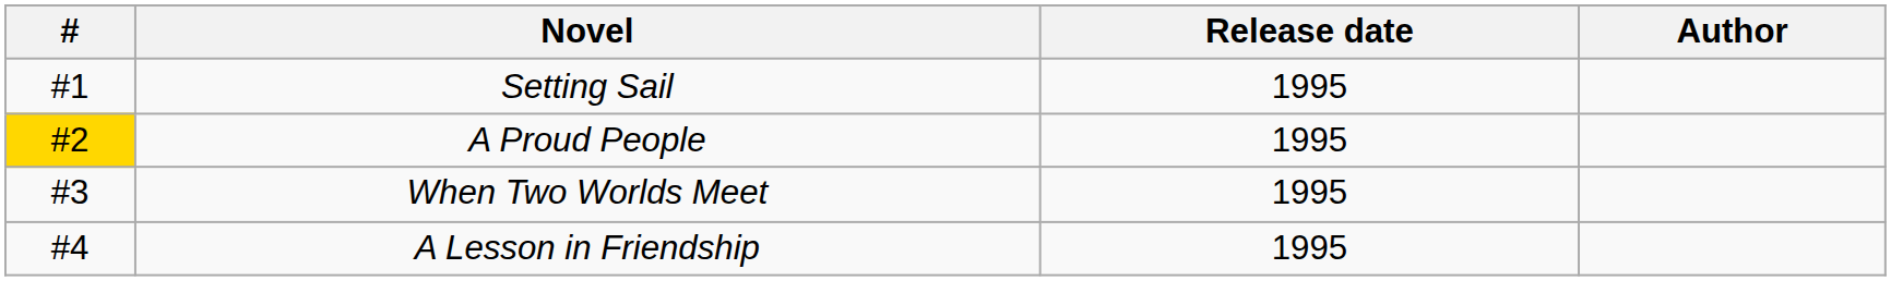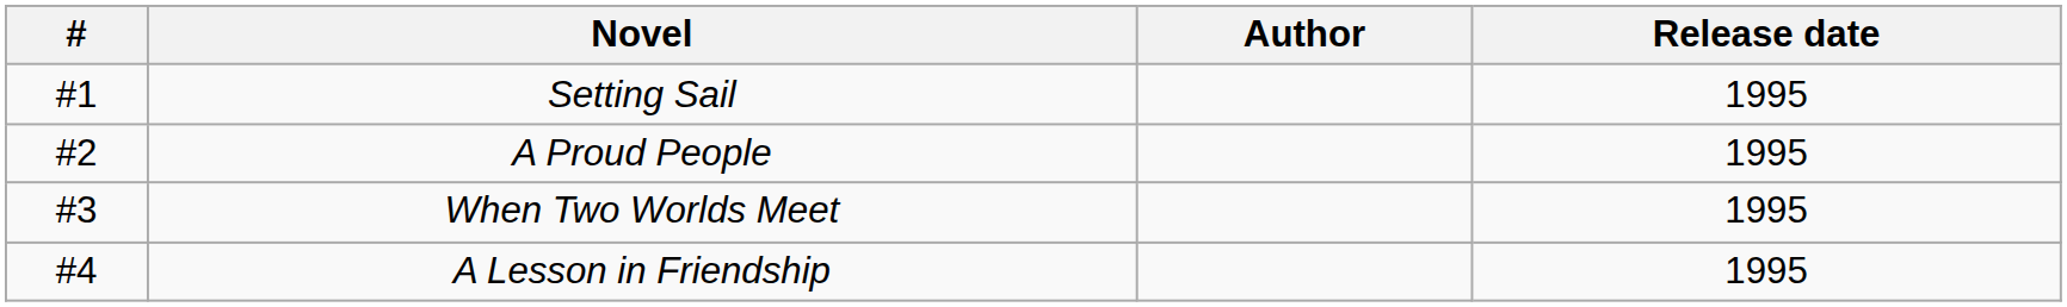 <table class="wikitable sortable" width="100%" border="1" style="font-size: 100%; text-align:center">
 <tr>
 <th>#</th>
 <th>Novel</th>
+<th>Author</th>
 <th>Release date</th>
-<th>Author</th>
 </tr>
 <tr>
 <td>#1</td>
 <td><em>Setting Sail</em></td>
+<td></td>
 <td>1995</td>
-<td></td>
 </tr>
 <tr>
-<td style="background: gold;">#2</td>
+<td>#2</td>
 <td><em>A Proud People</em></td>
+<td></td>
 <td>1995</td>
-<td></td>
 </tr>
 <tr>
 <td>#3</td>
 <td><em>When Two Worlds Meet</em></td>
+<td></td>
 <td>1995</td>
-<td></td>
 </tr>
 <tr>
 <td>#4</td>
 <td><em>A Lesson in Friendship</em></td>
+<td></td>
 <td>1995</td>
-<td></td>
 </tr>
 </table>
